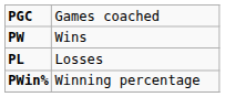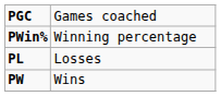 <table class="wikitable">
 <tr>
 <td><strong>PGC</strong></td>
 <td>Games coached</td>
 </tr>
 <tr>
-<td><strong>PW</strong></td>
-<td>Wins</td>
+<td><strong>PWin%</strong></td>
+<td>Winning percentage  </td>
 </tr>
 <tr>
 <td><strong>PL</strong></td>
 <td>Losses</td>
 </tr>
 <tr>
-<td><strong>PWin%</strong></td>
-<td>Winning percentage  </td>
+<td><strong>PW</strong></td>
+<td>Wins</td>
 </tr>
 <tr>
 </tr>
 </table>
